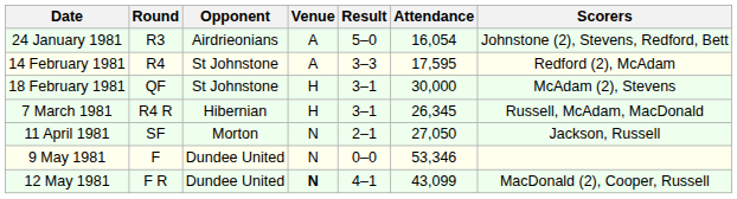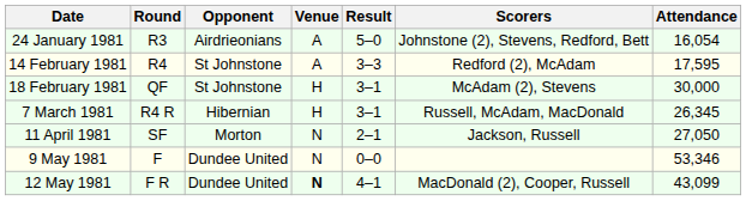 <table class="wikitable sortable" style="font-size:100%; text-align:center">
 <tr>
 <th>Date</th>
 <th>Round</th>
 <th>Opponent</th>
 <th>Venue</th>
 <th>Result</th>
+<th>Scorers</th>
 <th>Attendance</th>
-<th>Scorers</th>
 </tr>
 <tr bgcolor = "#EEFFEE">
 <td>24 January 1981</td>
 <td>R3</td>
 <td>Airdrieonians</td>
 <td>A</td>
 <td>5–0</td>
+<td>Johnstone (2), Stevens, Redford, Bett</td>
 <td>16,054</td>
-<td>Johnstone (2), Stevens, Redford, Bett</td>
 </tr>
 <tr bgcolor = "#FFFFEE">
 <td>14 February 1981</td>
 <td>R4</td>
 <td>St Johnstone</td>
 <td>A</td>
 <td>3–3</td>
+<td>Redford (2), McAdam</td>
 <td>17,595</td>
-<td>Redford (2), McAdam</td>
 </tr>
 <tr bgcolor = "#EEFFEE">
 <td>18 February 1981</td>
 <td>QF</td>
 <td>St Johnstone</td>
 <td>H</td>
 <td>3–1</td>
+<td>McAdam (2), Stevens</td>
 <td>30,000</td>
-<td>McAdam (2), Stevens</td>
 </tr>
 <tr bgcolor = "#EEFFEE">
 <td>7 March 1981</td>
 <td>R4 R</td>
 <td>Hibernian</td>
 <td>H</td>
 <td>3–1</td>
+<td>Russell, McAdam, MacDonald</td>
 <td>26,345</td>
-<td>Russell, McAdam, MacDonald</td>
 </tr>
 <tr bgcolor = "#EEFFEE">
 <td>11 April 1981</td>
 <td>SF</td>
 <td>Morton</td>
 <td>N</td>
 <td>2–1</td>
+<td>Jackson, Russell</td>
 <td>27,050</td>
-<td>Jackson, Russell</td>
 </tr>
 <tr bgcolor = "#FFFFEE">
 <td>9 May 1981</td>
 <td>F</td>
 <td>Dundee United</td>
 <td>N</td>
 <td>0–0</td>
+<td></td>
 <td>53,346</td>
-<td></td>
 </tr>
 <tr bgcolor = "#EEFFEE">
 <td>12 May 1981</td>
 <td>F R</td>
 <td>Dundee United</td>
 <td><strong>N</strong></td>
 <td>4–1</td>
+<td>MacDonald (2), Cooper, Russell</td>
 <td>43,099</td>
-<td>MacDonald (2), Cooper, Russell</td>
 </tr>
 </table>
